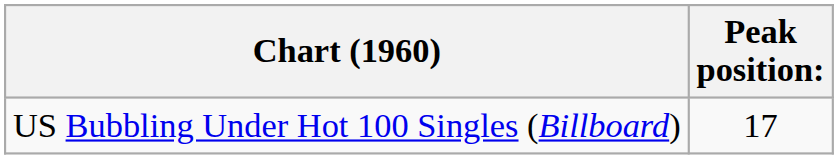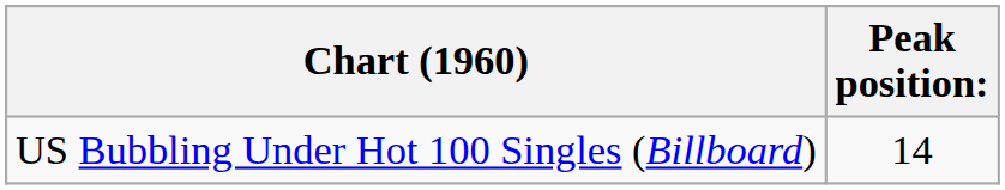 <table class="wikitable plainrowheaders">
 <tr>
 <th scope="col">Chart (1960)</th>
 <th scope="col">Peak<br>position:</th>
 </tr>
 <tr>
 <td>US <a href='#'>Bubbling Under Hot 100 Singles</a> (<em><a href='#'>Billboard</a></em>)</td>
-<td align="center">17</td>
+<td align="center">14</td>
 </tr>
 </table>
